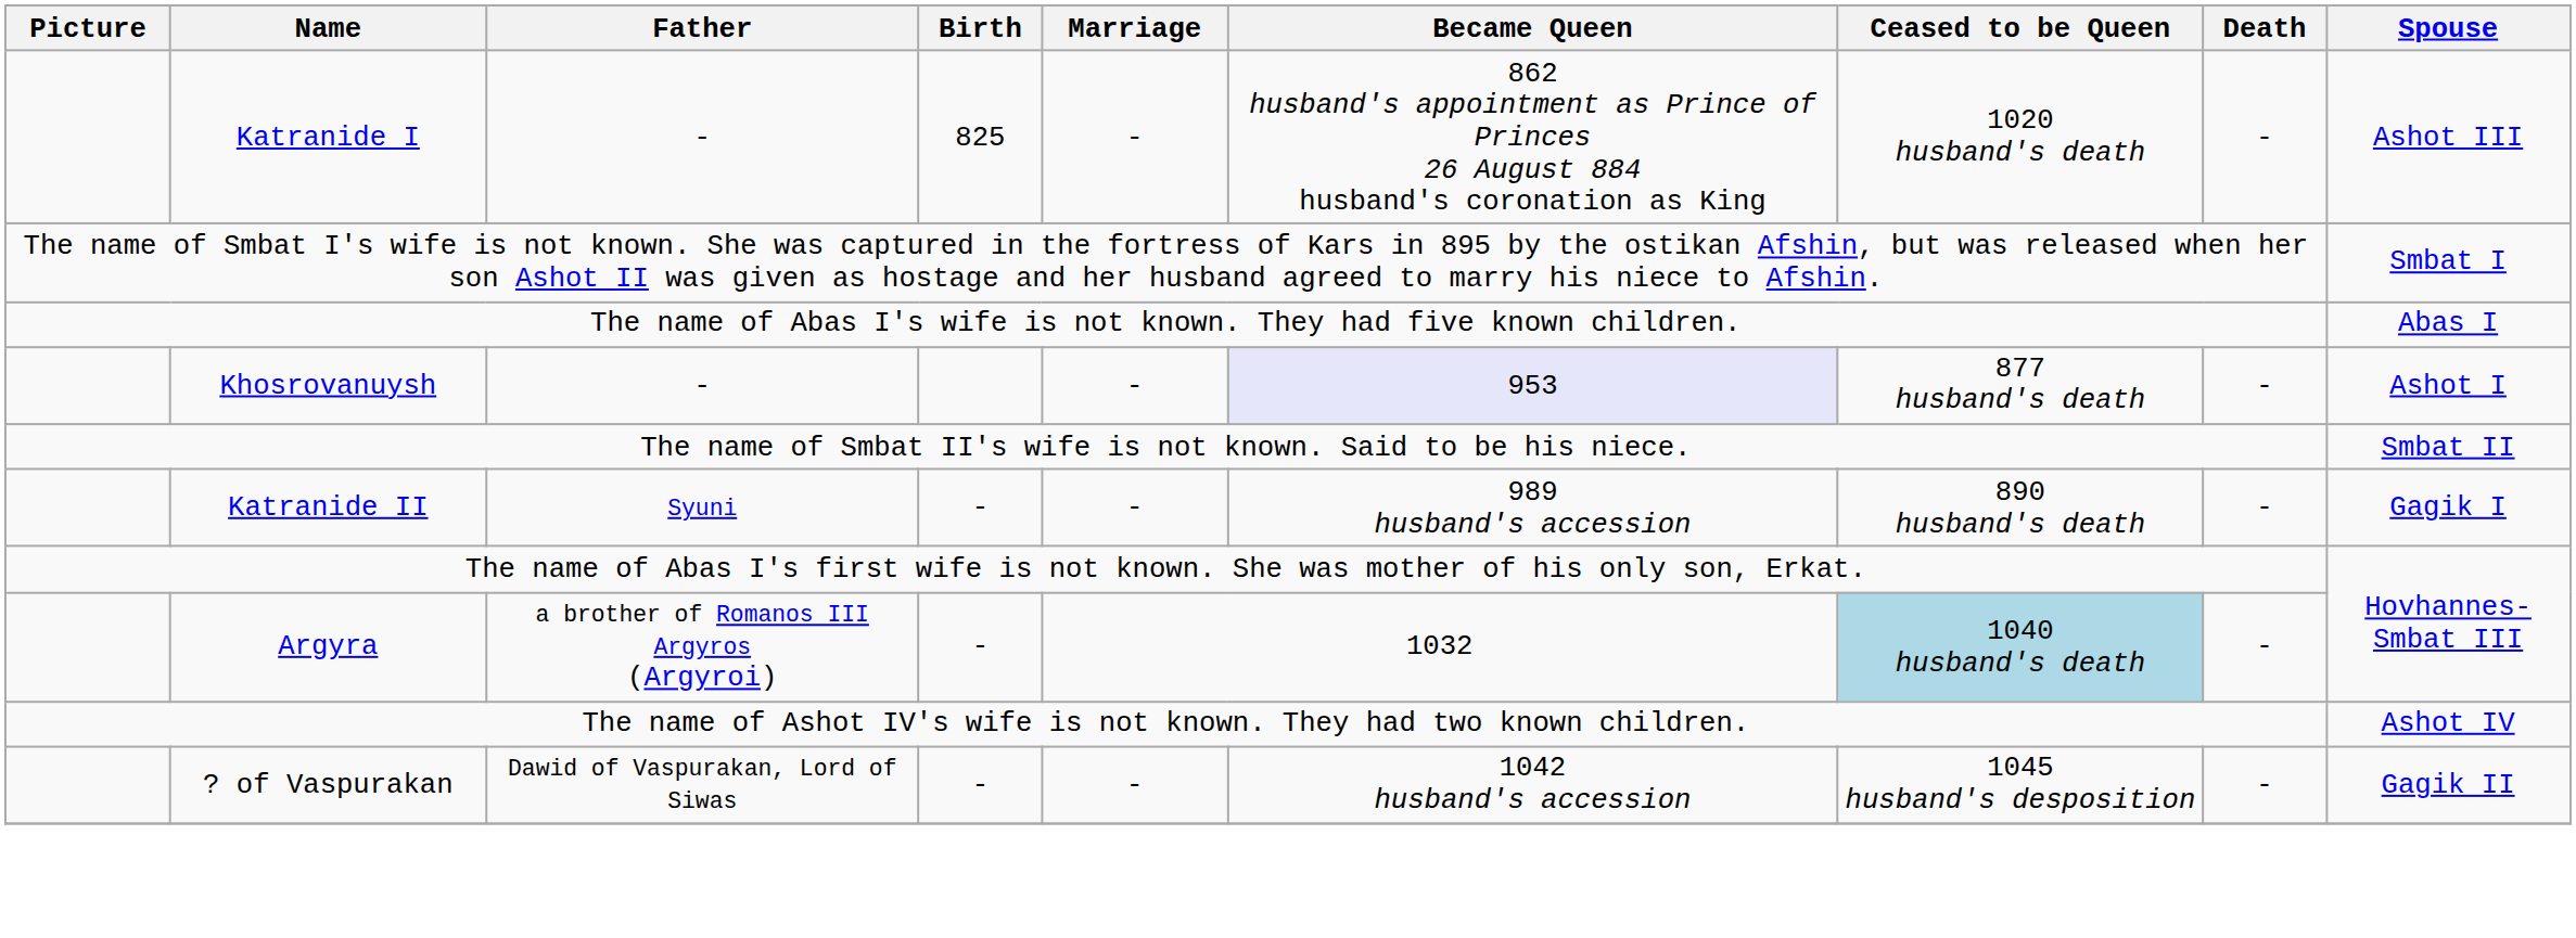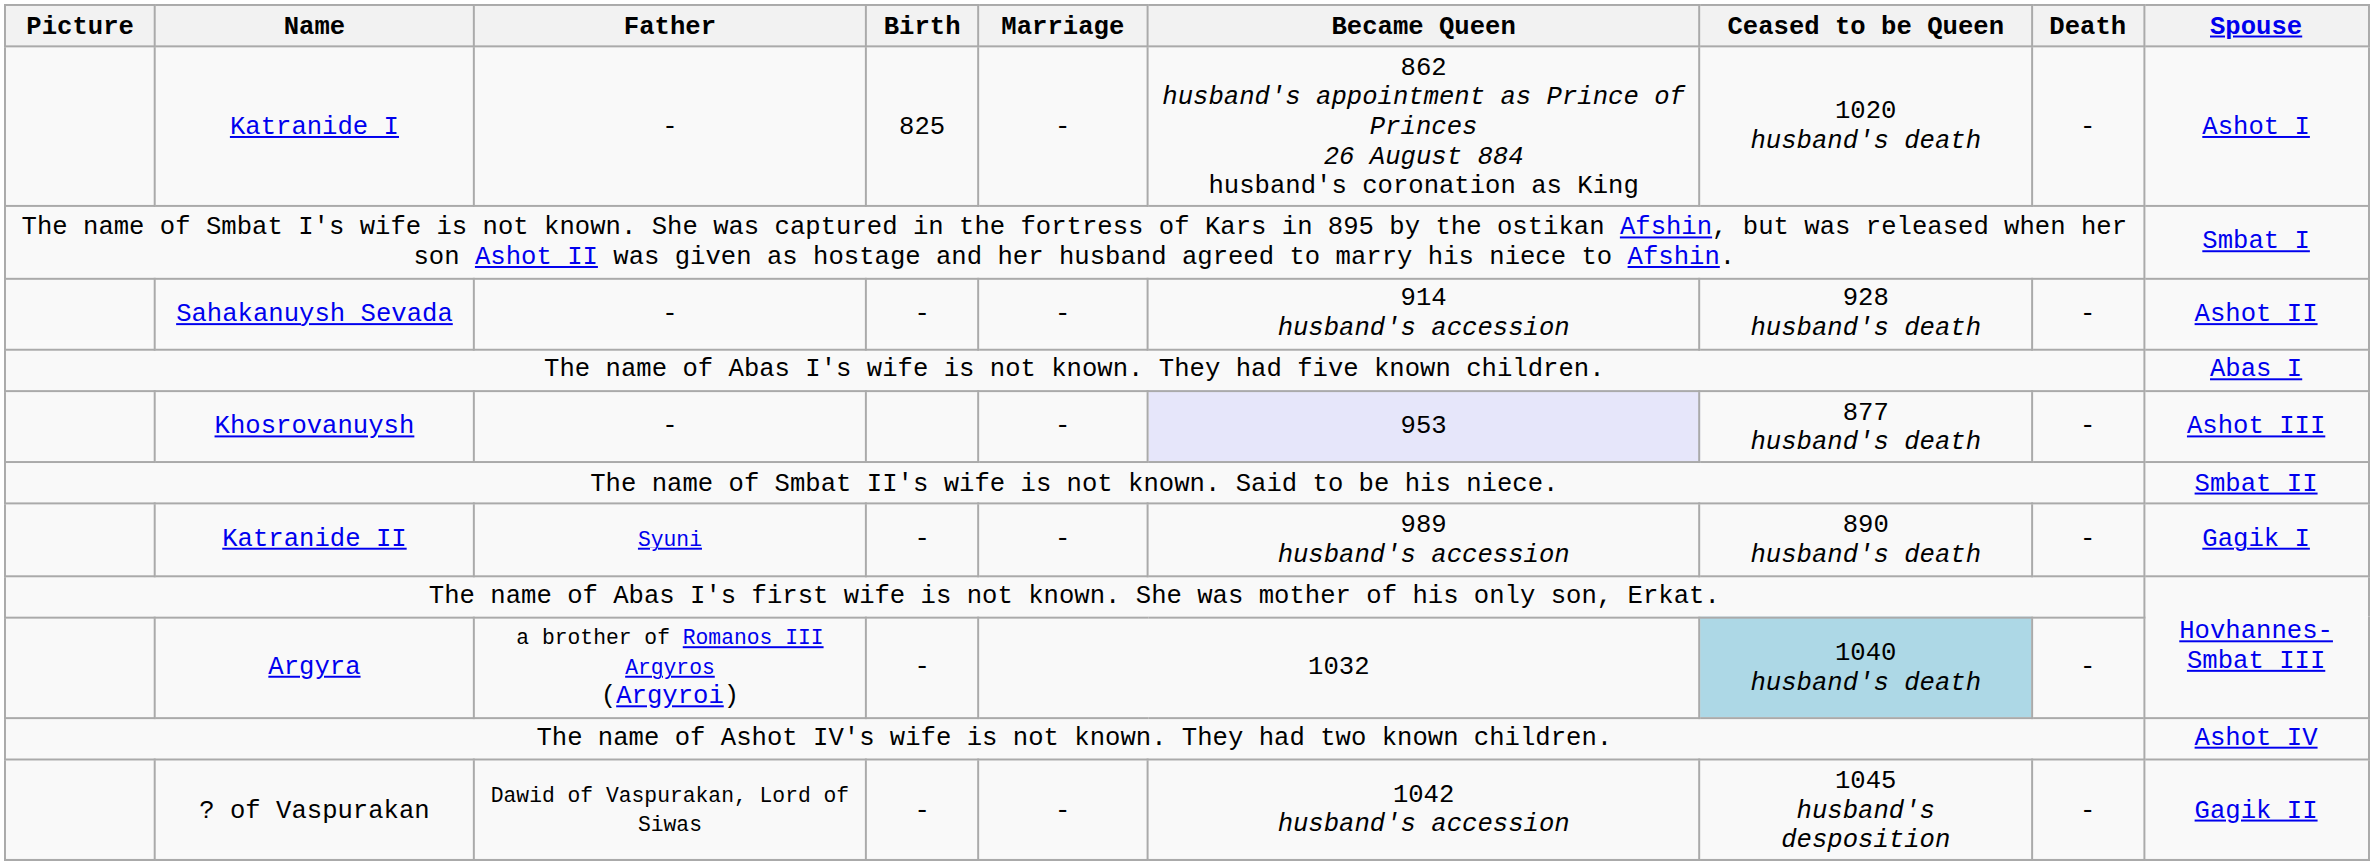 <table width=95% class="wikitable">
 <tr>
 <th>Picture</th>
 <th>Name</th>
 <th>Father</th>
 <th>Birth</th>
 <th>Marriage</th>
 <th>Became Queen</th>
 <th>Ceased to be Queen</th>
 <th>Death</th>
 <th><a href='#'>Spouse</a></th>
 </tr>
 <tr>
 <td align="center"></td>
 <td align="center"><a href='#'>Katranide I</a></td>
 <td align="center">-</td>
 <td align="center">825</td>
 <td align="center">-</td>
 <td align="center">862<br><em>husband's appointment as Prince of Princes<br>26 August 884<br></em>husband's coronation as King</td>
 <td align="center">1020<br><em>husband's death</em></td>
 <td align="center">-</td>
-<td align="center"><a href='#'>Ashot III</a></td>
+<td align="center"><a href='#'>Ashot I</a></td>
 </tr>
 <tr>
 <td align="center" colspan="8">The name of Smbat I's wife is not known.  She was captured in the fortress of Kars in 895 by the ostikan <a href='#'>Afshin</a>, but was released when her son <a href='#'>Ashot II</a> was given as hostage and her husband agreed to marry his niece to <a href='#'>Afshin</a>.</td>
 <td align="center"><a href='#'>Smbat I</a></td>
+</tr>
+<tr>
+<td align="center"></td>
+<td align="center"><a href='#'>Sahakanuysh Sevada</a></td>
+<td align="center">-</td>
+<td align="center">-</td>
+<td align="center">-</td>
+<td align="center">914<br><em>husband's accession</em></td>
+<td align="center">928<br><em>husband's death</em></td>
+<td align="center">-</td>
+<td align="center"><a href='#'>Ashot II</a></td>
 </tr>
 <tr>
 <td align="center" colspan="8">The name of Abas I's wife is not known.  They had five known children.</td>
 <td align="center"><a href='#'>Abas I</a></td>
 </tr>
 <tr>
 <td align="center"></td>
 <td align="center"><a href='#'>Khosrovanuysh</a></td>
 <td align="center">-</td>
 <td align="center"></td>
 <td align="center">-</td>
 <td align="center" style="background: lavender;">953</td>
 <td align="center">877<br><em>husband's death</em></td>
 <td align="center">-</td>
-<td align="center"><a href='#'>Ashot I</a></td>
+<td align="center"><a href='#'>Ashot III</a></td>
 </tr>
 <tr>
 <td align="center" colspan="8">The name of Smbat II's wife is not known.  Said to be his niece.</td>
 <td align="center"><a href='#'>Smbat II</a></td>
 </tr>
 <tr>
 <td align="center"></td>
 <td align="center"><a href='#'>Katranide II</a></td>
 <td align="center"><small><a href='#'>Syuni</a></small></td>
 <td align="center">-</td>
 <td align="center">-</td>
 <td align="center">989<br><em>husband's accession</em></td>
 <td align="center">890<br><em>husband's death</em></td>
 <td align="center">-</td>
 <td align="center"><a href='#'>Gagik I</a></td>
 </tr>
 <tr>
 <td align="center" colspan="8">The name of Abas I's first wife is not known. She was mother of his only son, Erkat.</td>
 <td align="center" rowspan="2"><a href='#'>Hovhannes-Smbat III</a></td>
 </tr>
 <tr>
 <td align="center"></td>
 <td align="center"><a href='#'>Argyra</a></td>
 <td align="center"><small>a brother of <a href='#'>Romanos III Argyros</a></small><br>(<a href='#'>Argyroi</a>)</td>
 <td align="center">-</td>
 <td align="center" colspan="2">1032</td>
 <td align="center" style="background: lightblue;">1040<br><em>husband's death</em></td>
 <td align="center">-</td>
 </tr>
 <tr>
 <td align="center" colspan="8">The name of Ashot IV's wife is not known.  They had two known children.</td>
 <td align="center"><a href='#'>Ashot IV</a></td>
 </tr>
 <tr>
 <td align="center"></td>
 <td align="center">? of Vaspurakan</td>
 <td align="center"><small>Dawid of Vaspurakan, Lord of Siwas</small></td>
 <td align="center">-</td>
 <td align="center">-</td>
 <td align="center">1042<br><em>husband's accession</em></td>
 <td align="center">1045<br><em>husband's desposition</em></td>
 <td align="center">-</td>
 <td align="center"><a href='#'>Gagik II</a></td>
 </tr>
 <tr>
 </tr>
 </table>
